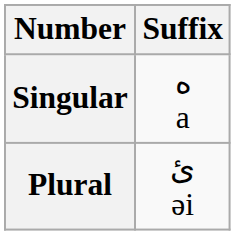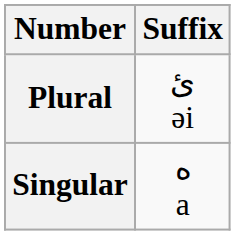 <table class="wikitable" style="text-align: center">
 <tr>
 <th>Number</th>
 <th>Suffix</th>
 </tr>
 <tr>
+<th>Plural</th>
+<td>ئ<br>əi</td>
+</tr>
+<tr>
 <th>Singular</th>
 <td>ه<br>a</td>
 </tr>
-<tr>
-<th>Plural</th>
-<td>ئ<br>əi</td>
-</tr>
 </table>
